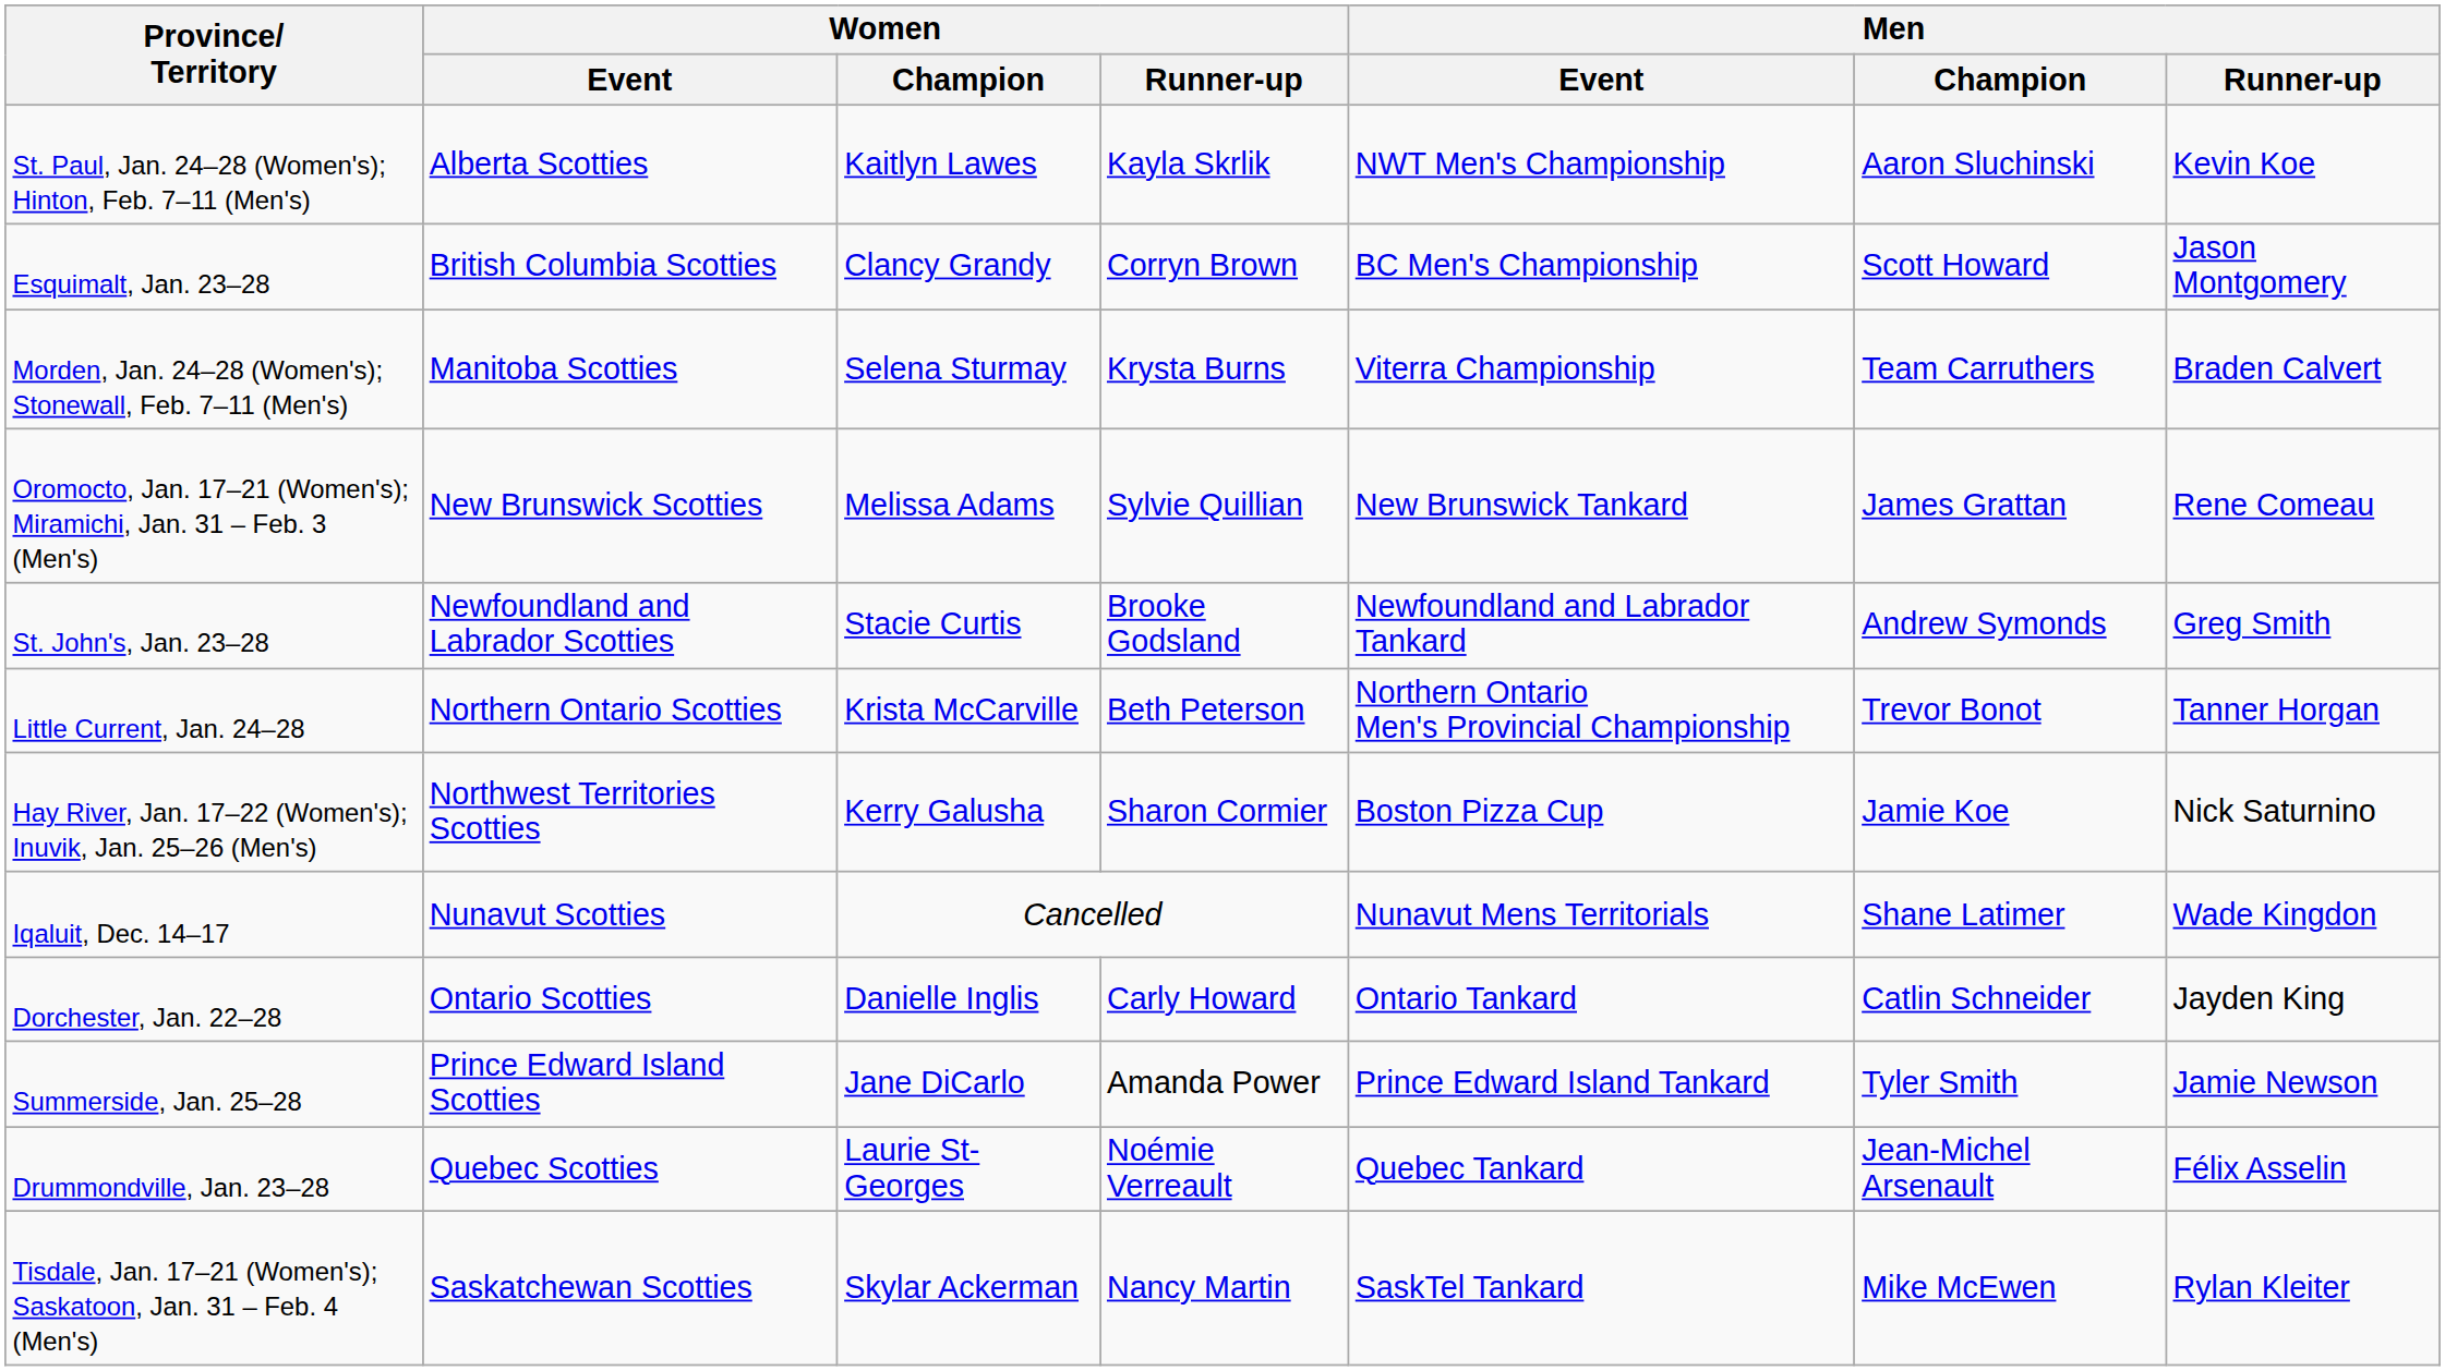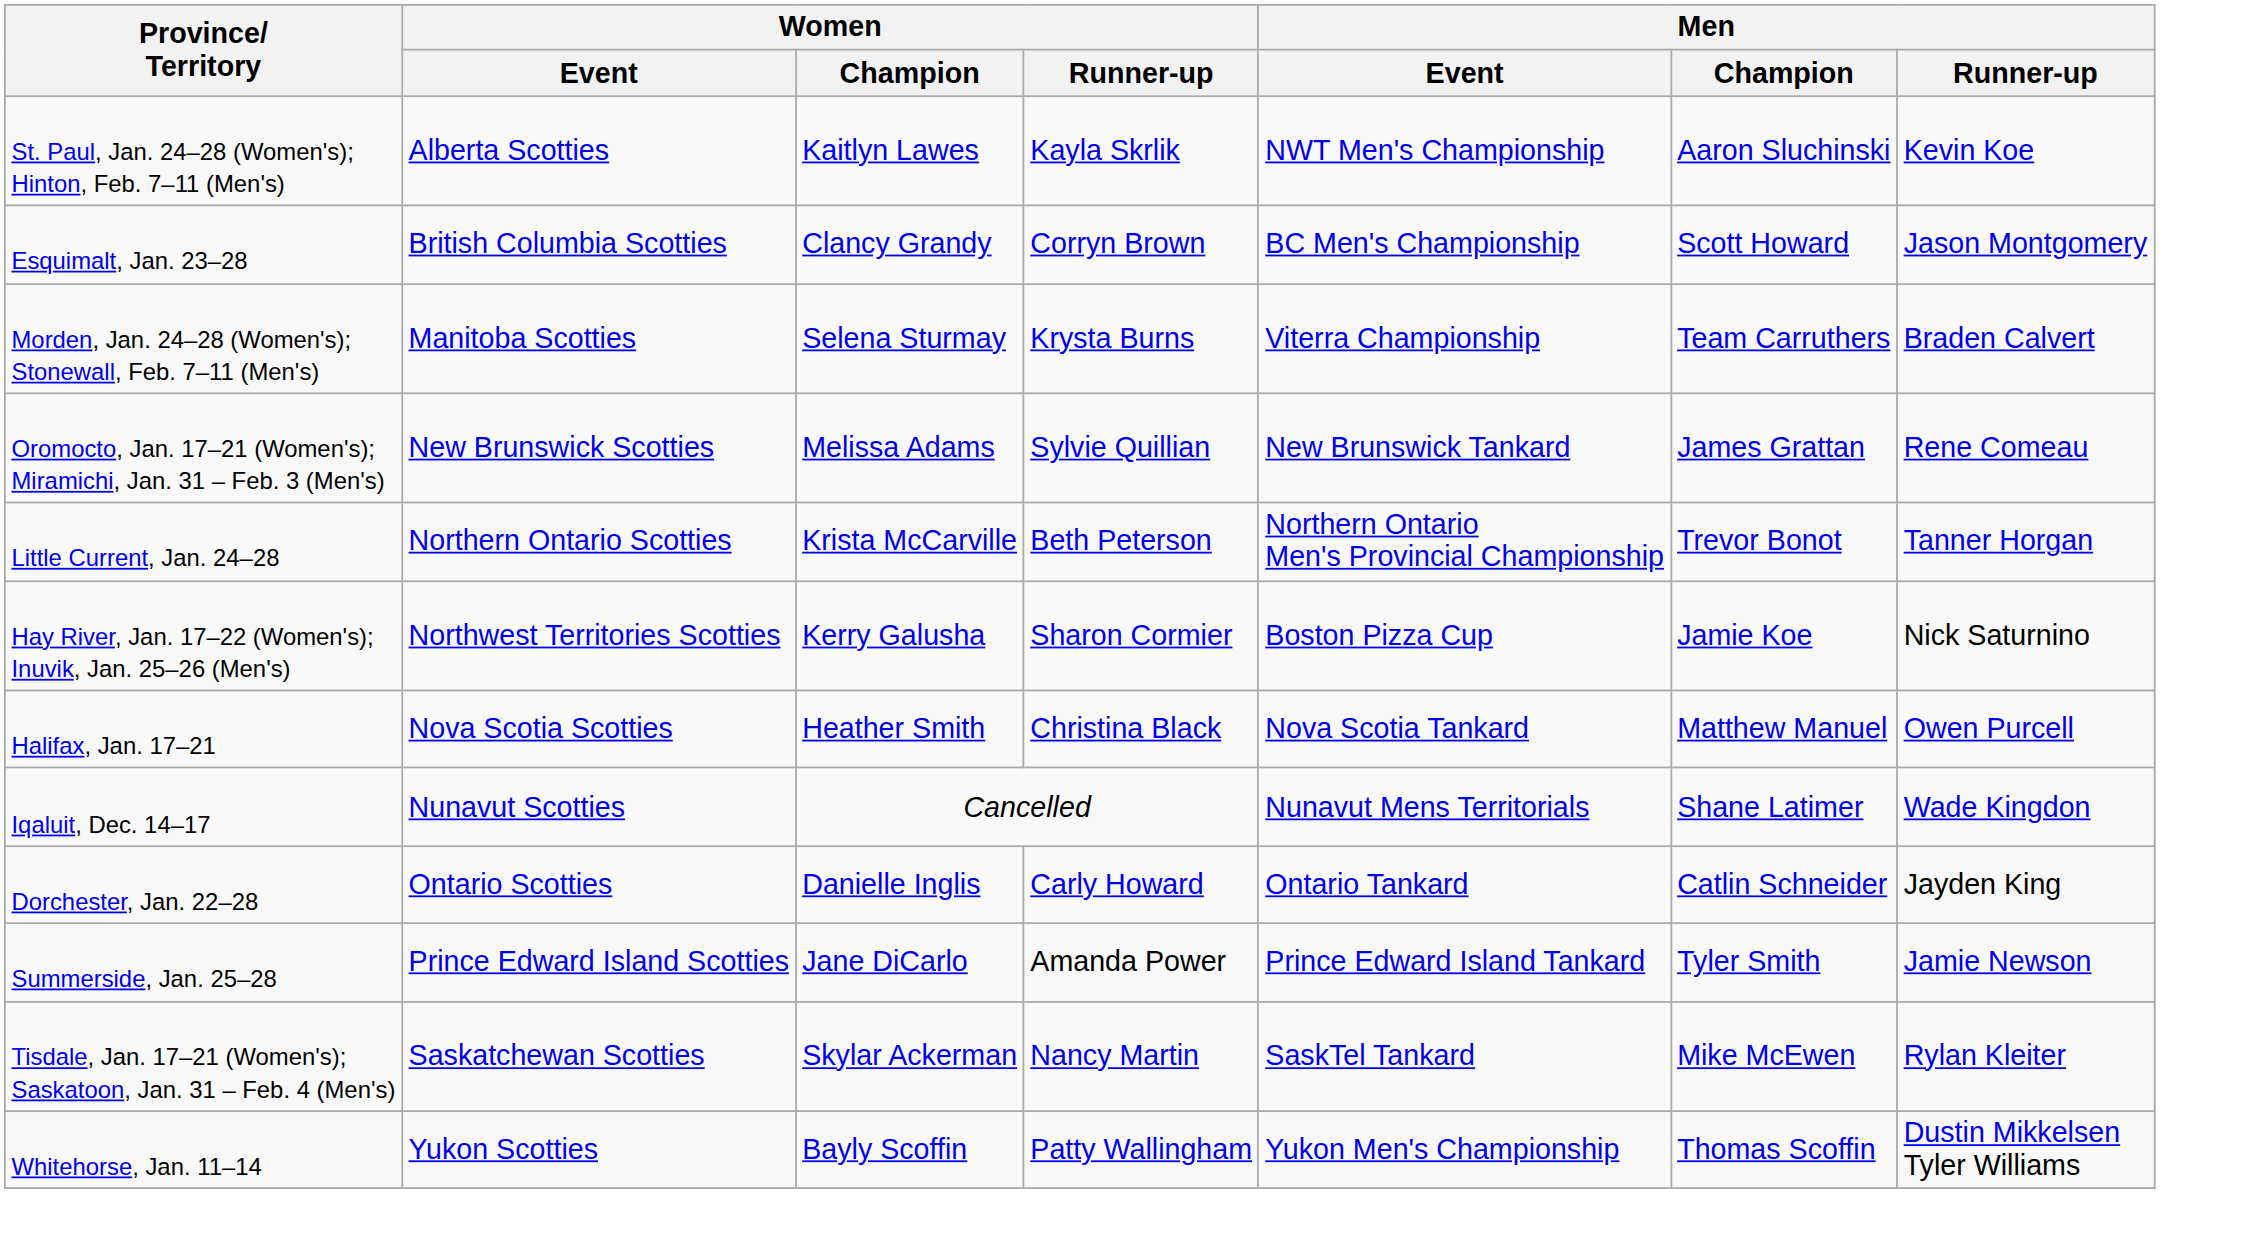 <table class="wikitable">
 <tr>
 <th rowspan="2">Province/<br>Territory</th>
 <th colspan="3">Women</th>
 <th colspan="3">Men</th>
 </tr>
 <tr>
 <th scope="col">Event</th>
 <th scope="col">Champion</th>
 <th scope="col">Runner-up</th>
 <th scope="col">Event</th>
 <th scope="col">Champion</th>
 <th scope="col">Runner-up</th>
 </tr>
 <tr>
 <td> <small><br><a href='#'>St. Paul</a>, Jan. 24–28 (Women's); <br> <a href='#'>Hinton</a>, Feb. 7–11 (Men's)</small></td>
 <td><a href='#'>Alberta Scotties</a></td>
 <td><a href='#'>Kaitlyn Lawes</a></td>
 <td><a href='#'>Kayla Skrlik</a></td>
 <td><a href='#'>NWT Men's Championship</a></td>
 <td><a href='#'>Aaron Sluchinski</a></td>
 <td><a href='#'>Kevin Koe</a></td>
 </tr>
 <tr>
 <td> <br> <small><a href='#'>Esquimalt</a>, Jan. 23–28</small></td>
 <td><a href='#'>British Columbia Scotties</a></td>
 <td><a href='#'>Clancy Grandy</a></td>
 <td><a href='#'>Corryn Brown</a></td>
 <td><a href='#'>BC Men's Championship</a></td>
 <td><a href='#'>Scott Howard</a></td>
 <td><a href='#'>Jason Montgomery</a></td>
 </tr>
 <tr>
 <td> <br> <small><a href='#'>Morden</a>, Jan. 24–28 (Women's); <br> <a href='#'>Stonewall</a>, Feb. 7–11 (Men's)</small></td>
 <td><a href='#'>Manitoba Scotties</a></td>
 <td><a href='#'>Selena Sturmay</a></td>
 <td><a href='#'>Krysta Burns</a></td>
 <td><a href='#'>Viterra Championship</a></td>
 <td><a href='#'>Team Carruthers</a></td>
 <td><a href='#'>Braden Calvert</a></td>
 </tr>
 <tr>
 <td> <br> <small><a href='#'>Oromocto</a>, Jan. 17–21 (Women's); <br> <a href='#'>Miramichi</a>, Jan. 31 – Feb. 3 (Men's)</small></td>
 <td><a href='#'>New Brunswick Scotties</a></td>
 <td><a href='#'>Melissa Adams</a></td>
 <td><a href='#'>Sylvie Quillian</a></td>
 <td><a href='#'>New Brunswick Tankard</a></td>
 <td><a href='#'>James Grattan</a></td>
 <td><a href='#'>Rene Comeau</a></td>
 </tr>
 <tr>
-<td> <br> <small><a href='#'>St. John's</a>, Jan. 23–28</small></td>
-<td><a href='#'>Newfoundland and <br> Labrador Scotties</a></td>
-<td><a href='#'>Stacie Curtis</a></td>
-<td><a href='#'>Brooke Godsland</a></td>
-<td><a href='#'>Newfoundland and Labrador Tankard</a></td>
-<td><a href='#'>Andrew Symonds</a></td>
-<td><a href='#'>Greg Smith</a></td>
-</tr>
-<tr>
 <td> <br> <small><a href='#'>Little Current</a>, Jan. 24–28</small></td>
 <td><a href='#'>Northern Ontario Scotties</a></td>
 <td><a href='#'>Krista McCarville</a></td>
 <td><a href='#'>Beth Peterson</a></td>
 <td><a href='#'>Northern Ontario <br> Men's Provincial Championship</a></td>
 <td><a href='#'>Trevor Bonot</a></td>
 <td><a href='#'>Tanner Horgan</a></td>
 </tr>
 <tr>
 <td> <br> <small><a href='#'>Hay River</a>, Jan. 17–22 (Women's); <br> <a href='#'>Inuvik</a>, Jan. 25–26 (Men's)</small></td>
 <td><a href='#'>Northwest Territories Scotties</a></td>
 <td><a href='#'>Kerry Galusha</a></td>
 <td><a href='#'>Sharon Cormier</a></td>
 <td><a href='#'>Boston Pizza Cup</a></td>
 <td><a href='#'>Jamie Koe</a></td>
 <td>Nick Saturnino</td>
+</tr>
+<tr>
+<td> <br> <small><a href='#'>Halifax</a>, Jan. 17–21</small></td>
+<td><a href='#'>Nova Scotia Scotties</a></td>
+<td><a href='#'>Heather Smith</a></td>
+<td><a href='#'>Christina Black</a></td>
+<td><a href='#'>Nova Scotia Tankard</a></td>
+<td><a href='#'>Matthew Manuel</a></td>
+<td><a href='#'>Owen Purcell</a></td>
 </tr>
 <tr>
 <td> <br> <small><a href='#'>Iqaluit</a>, Dec. 14–17</small></td>
 <td><a href='#'>Nunavut Scotties</a></td>
 <td colspan="2" style="text-align:center;"><em>Cancelled</em></td>
 <td><a href='#'>Nunavut Mens Territorials</a></td>
 <td><a href='#'>Shane Latimer</a></td>
 <td><a href='#'>Wade Kingdon</a></td>
 </tr>
 <tr>
 <td> <br> <small><a href='#'>Dorchester</a>, Jan. 22–28</small></td>
 <td><a href='#'>Ontario Scotties</a></td>
 <td><a href='#'>Danielle Inglis</a></td>
 <td><a href='#'>Carly Howard</a></td>
 <td><a href='#'>Ontario Tankard</a></td>
 <td><a href='#'>Catlin Schneider</a></td>
 <td>Jayden King</td>
 </tr>
 <tr>
 <td> <br> <small><a href='#'>Summerside</a>, Jan. 25–28</small></td>
 <td><a href='#'>Prince Edward Island Scotties</a></td>
 <td><a href='#'>Jane DiCarlo</a></td>
 <td>Amanda Power</td>
 <td><a href='#'>Prince Edward Island Tankard</a></td>
 <td><a href='#'>Tyler Smith</a></td>
 <td><a href='#'>Jamie Newson</a></td>
 </tr>
 <tr>
-<td> <br> <small><a href='#'>Drummondville</a>, Jan. 23–28</small></td>
-<td><a href='#'>Quebec Scotties</a></td>
-<td><a href='#'>Laurie St-Georges</a></td>
-<td><a href='#'>Noémie Verreault</a></td>
-<td><a href='#'>Quebec Tankard</a></td>
-<td><a href='#'>Jean-Michel Arsenault</a></td>
-<td><a href='#'>Félix Asselin</a></td>
-</tr>
-<tr>
 <td> <br> <small><a href='#'>Tisdale</a>, Jan. 17–21 (Women's); <br> <a href='#'>Saskatoon</a>, Jan. 31 – Feb. 4 (Men's)</small></td>
 <td><a href='#'>Saskatchewan Scotties</a></td>
 <td><a href='#'>Skylar Ackerman</a></td>
 <td><a href='#'>Nancy Martin</a></td>
 <td><a href='#'>SaskTel Tankard</a></td>
 <td><a href='#'>Mike McEwen</a></td>
 <td><a href='#'>Rylan Kleiter</a></td>
 </tr>
+<tr>
+<td> <br> <small><a href='#'>Whitehorse</a>, Jan. 11–14</small></td>
+<td><a href='#'>Yukon Scotties</a></td>
+<td><a href='#'>Bayly Scoffin</a></td>
+<td><a href='#'>Patty Wallingham</a></td>
+<td><a href='#'>Yukon Men's Championship</a></td>
+<td><a href='#'>Thomas Scoffin</a></td>
+<td><a href='#'>Dustin Mikkelsen</a> <br> Tyler Williams</td>
+</tr>
 </table>
